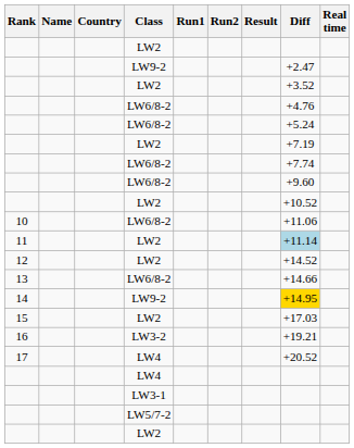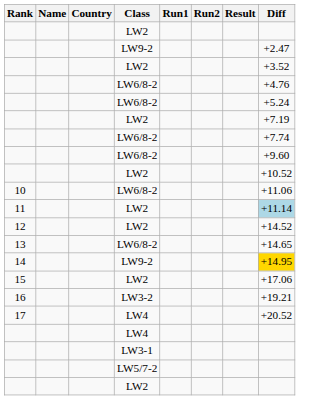 <table class="wikitable sortable" style="text-align:center">
 <tr>
 <th>Rank</th>
 <th>Name</th>
 <th>Country</th>
 <th>Class</th>
 <th>Run1</th>
 <th>Run2</th>
 <th>Result</th>
 <th Class="unsortable">Diff</th>
-<th>Real<br>time</th>
 </tr>
 <tr>
 <td></td>
 <td align=left></td>
 <td align=left></td>
 <td>LW2</td>
-<td></td>
 <td></td>
 <td></td>
 <td></td>
 <td></td>
 </tr>
 <tr>
 <td></td>
 <td align=left></td>
 <td align=left></td>
 <td>LW9-2</td>
 <td></td>
 <td></td>
 <td></td>
 <td>+2.47</td>
-<td></td>
 </tr>
 <tr>
 <td></td>
 <td align=left></td>
 <td align=left></td>
 <td>LW2</td>
 <td></td>
 <td></td>
 <td></td>
 <td>+3.52</td>
-<td></td>
 </tr>
 <tr>
 <td></td>
 <td align=left></td>
 <td align=left></td>
 <td>LW6/8-2</td>
 <td></td>
 <td></td>
 <td></td>
 <td>+4.76</td>
-<td></td>
 </tr>
 <tr>
 <td></td>
 <td align=left></td>
 <td align=left></td>
 <td>LW6/8-2</td>
 <td></td>
 <td></td>
 <td></td>
 <td>+5.24</td>
-<td></td>
 </tr>
 <tr>
 <td></td>
 <td align=left></td>
 <td align=left></td>
 <td>LW2</td>
 <td></td>
 <td></td>
 <td></td>
 <td>+7.19</td>
-<td></td>
 </tr>
 <tr>
 <td></td>
 <td align=left></td>
 <td align=left></td>
 <td>LW6/8-2</td>
 <td></td>
 <td></td>
 <td></td>
 <td>+7.74</td>
-<td></td>
 </tr>
 <tr>
 <td></td>
 <td align=left></td>
 <td align=left></td>
 <td>LW6/8-2</td>
 <td></td>
 <td></td>
 <td></td>
 <td>+9.60</td>
-<td></td>
 </tr>
 <tr>
 <td></td>
 <td align=left></td>
 <td align=left></td>
 <td>LW2</td>
 <td></td>
 <td></td>
 <td></td>
 <td>+10.52</td>
-<td></td>
 </tr>
 <tr>
 <td>10</td>
 <td align=left></td>
 <td align=left></td>
 <td>LW6/8-2</td>
 <td></td>
 <td></td>
 <td></td>
 <td>+11.06</td>
-<td></td>
 </tr>
 <tr>
 <td>11</td>
 <td align=left></td>
 <td align=left></td>
 <td>LW2</td>
 <td></td>
 <td></td>
 <td></td>
 <td style="background: lightblue;">+11.14</td>
-<td></td>
 </tr>
 <tr>
 <td>12</td>
 <td align=left></td>
 <td align=left></td>
 <td>LW2</td>
 <td></td>
 <td></td>
 <td></td>
 <td>+14.52</td>
-<td></td>
 </tr>
 <tr>
 <td>13</td>
 <td align=left></td>
 <td align=left></td>
 <td>LW6/8-2</td>
 <td></td>
 <td></td>
 <td></td>
-<td>+14.66</td>
-<td></td>
+<td>+14.65</td>
 </tr>
 <tr>
 <td>14</td>
 <td align=left></td>
 <td align=left></td>
 <td>LW9-2</td>
 <td></td>
 <td></td>
 <td></td>
 <td style="background: gold;">+14.95</td>
-<td></td>
 </tr>
 <tr>
 <td>15</td>
 <td align=left></td>
 <td align=left></td>
 <td>LW2</td>
 <td></td>
 <td></td>
 <td></td>
-<td>+17.03</td>
-<td></td>
+<td>+17.06</td>
 </tr>
 <tr>
 <td>16</td>
 <td align=left></td>
 <td align=left></td>
 <td>LW3-2</td>
 <td></td>
 <td></td>
 <td></td>
 <td>+19.21</td>
-<td></td>
 </tr>
 <tr>
 <td>17</td>
 <td align=left></td>
 <td align=left></td>
 <td>LW4</td>
 <td></td>
 <td></td>
 <td></td>
 <td>+20.52</td>
-<td></td>
 </tr>
 <tr>
 <td></td>
 <td align=left></td>
 <td align=left></td>
 <td>LW4</td>
-<td></td>
 <td></td>
 <td></td>
 <td></td>
 <td></td>
 </tr>
 <tr>
 <td></td>
 <td align=left></td>
 <td align=left></td>
 <td>LW3-1</td>
 <td></td>
 <td></td>
 <td></td>
 <td></td>
-<td></td>
 </tr>
 <tr>
 <td></td>
 <td align=left></td>
 <td align=left></td>
 <td>LW5/7-2</td>
-<td></td>
 <td></td>
 <td></td>
 <td></td>
 <td></td>
 </tr>
 <tr>
 <td></td>
 <td align=left></td>
 <td align=left></td>
 <td>LW2</td>
 <td></td>
 <td></td>
 <td></td>
 <td></td>
-<td></td>
 </tr>
 </table>
